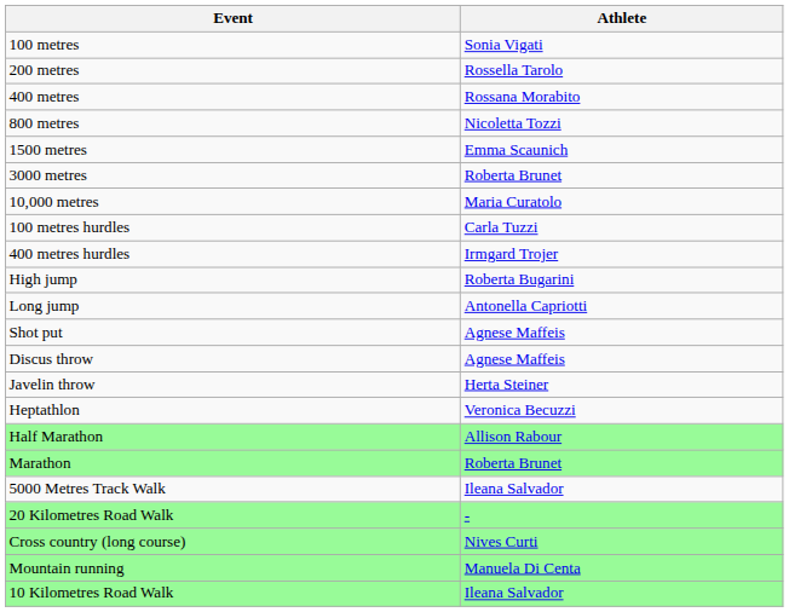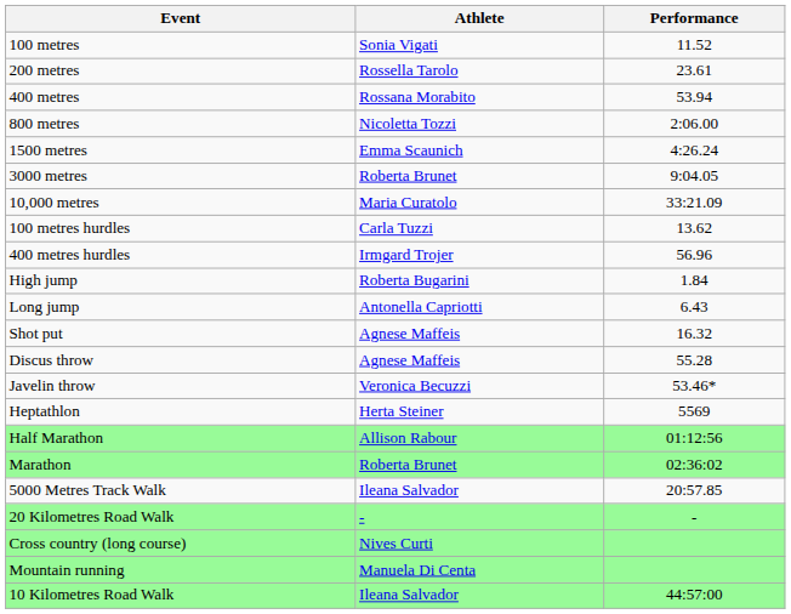 <table class="wikitable" width=80% style="font-size:90%; text-align:left;">
 <tr>
 <th>Event</th>
 <th>Athlete</th>
+<th>Performance</th>
 </tr>
 <tr>
 <td>100 metres</td>
 <td><a href='#'>Sonia Vigati</a></td>
+<td align=center>11.52</td>
 </tr>
 <tr>
 <td>200 metres</td>
 <td><a href='#'>Rossella Tarolo</a></td>
+<td align=center>23.61</td>
 </tr>
 <tr>
 <td>400 metres</td>
 <td><a href='#'>Rossana Morabito</a></td>
+<td align=center>53.94</td>
 </tr>
 <tr>
 <td>800 metres</td>
 <td><a href='#'>Nicoletta Tozzi</a></td>
+<td align=center>2:06.00</td>
 </tr>
 <tr>
 <td>1500 metres</td>
 <td><a href='#'>Emma Scaunich</a></td>
+<td align=center>4:26.24</td>
 </tr>
 <tr>
 <td>3000 metres</td>
 <td><a href='#'>Roberta Brunet</a></td>
+<td align=center>9:04.05</td>
 </tr>
 <tr>
 <td>10,000 metres</td>
 <td><a href='#'>Maria Curatolo</a></td>
+<td align=center>33:21.09</td>
 </tr>
 <tr>
 <td>100 metres hurdles</td>
 <td><a href='#'>Carla Tuzzi</a></td>
+<td align=center>13.62</td>
 </tr>
 <tr>
 <td>400 metres hurdles</td>
 <td><a href='#'>Irmgard Trojer</a></td>
+<td align=center>56.96</td>
 </tr>
 <tr>
 <td>High jump</td>
 <td><a href='#'>Roberta Bugarini</a></td>
+<td align=center>1.84</td>
 </tr>
 <tr>
 <td>Long jump</td>
 <td><a href='#'>Antonella Capriotti</a></td>
+<td align=center>6.43</td>
 </tr>
 <tr>
 <td>Shot put</td>
 <td><a href='#'>Agnese Maffeis</a></td>
+<td align=center>16.32</td>
 </tr>
 <tr>
 <td>Discus throw</td>
 <td><a href='#'>Agnese Maffeis</a></td>
+<td align=center>55.28</td>
 </tr>
 <tr>
 <td>Javelin throw</td>
-<td><a href='#'>Herta Steiner</a></td>
+<td><a href='#'>Veronica Becuzzi</a></td>
+<td align=center>53.46*</td>
 </tr>
 <tr>
 <td>Heptathlon</td>
-<td><a href='#'>Veronica Becuzzi</a></td>
+<td><a href='#'>Herta Steiner</a></td>
+<td align=center>5569</td>
 </tr>
 <tr bgcolor=palegreen>
 <td>Half Marathon</td>
 <td><a href='#'>Allison Rabour</a></td>
+<td align=center>01:12:56</td>
 </tr>
 <tr bgcolor=palegreen>
 <td>Marathon</td>
 <td><a href='#'>Roberta Brunet</a></td>
+<td align=center>02:36:02</td>
 </tr>
 <tr>
 <td>5000 Metres Track Walk</td>
 <td><a href='#'>Ileana Salvador</a></td>
+<td align=center>20:57.85</td>
 </tr>
 <tr bgcolor=palegreen>
 <td>20 Kilometres Road Walk</td>
 <td><a href='#'>-</a></td>
+<td align=center>-</td>
 </tr>
 <tr bgcolor=palegreen>
 <td>Cross country (long course)</td>
 <td><a href='#'>Nives Curti</a></td>
+<td align=center></td>
 </tr>
 <tr bgcolor=palegreen>
 <td>Mountain running</td>
 <td><a href='#'>Manuela Di Centa</a></td>
+<td align=center></td>
 </tr>
 <tr bgcolor=palegreen>
 <td>10 Kilometres Road Walk</td>
 <td><a href='#'>Ileana Salvador</a></td>
+<td align=center>44:57:00</td>
 </tr>
 </table>
